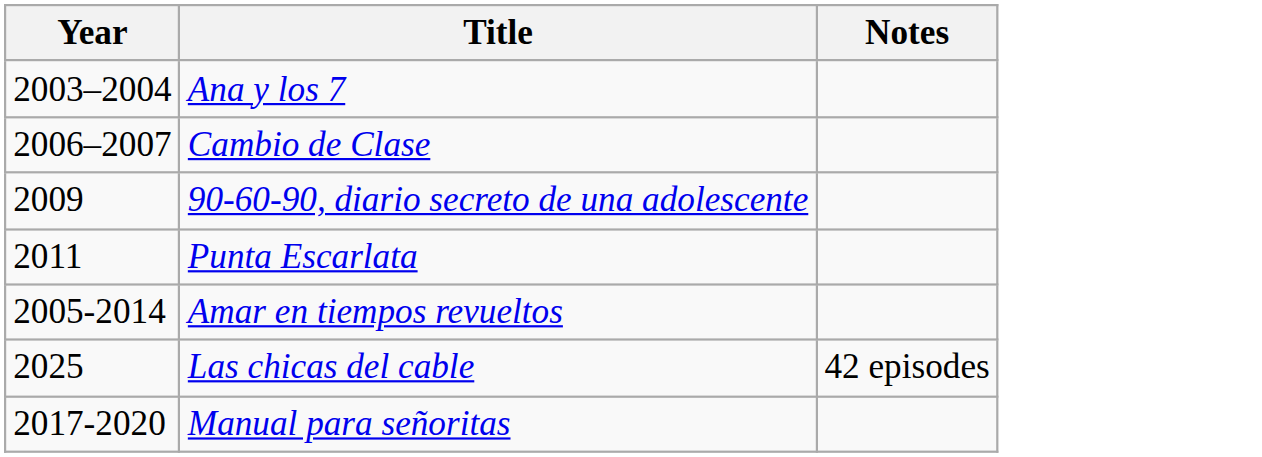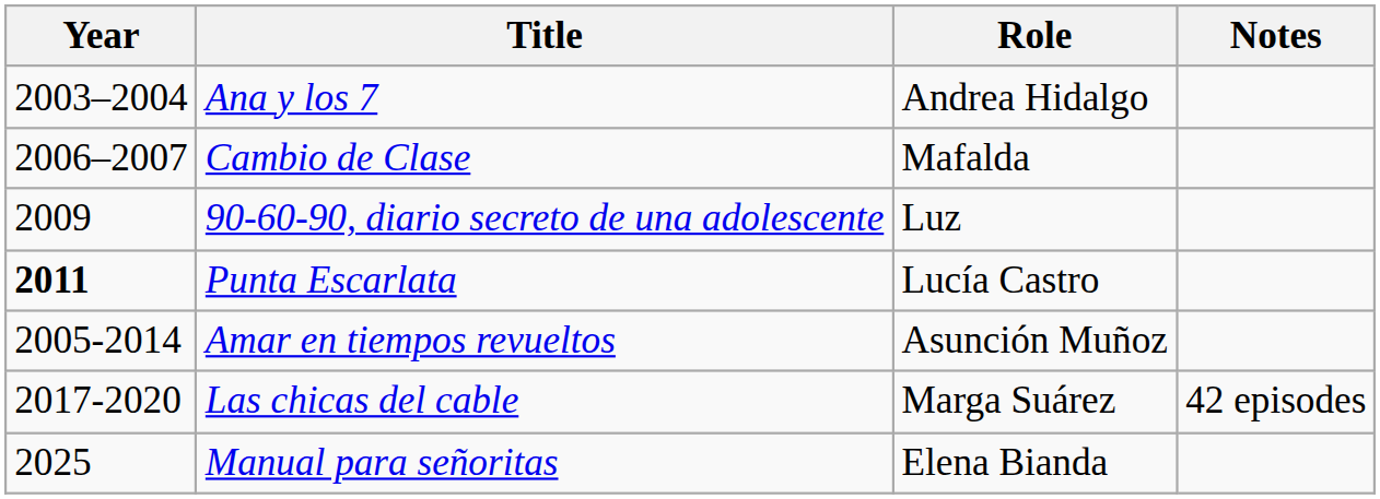 <table class="wikitable sortable">
 <tr>
 <th>Year</th>
 <th>Title</th>
+<th>Role</th>
 <th class="unsortable">Notes</th>
 </tr>
 <tr>
 <td>2003–2004</td>
 <td><em><a href='#'>Ana y los 7</a></em></td>
+<td>Andrea Hidalgo</td>
 <td></td>
 </tr>
 <tr>
 <td>2006–2007</td>
 <td><em><a href='#'>Cambio de Clase</a></em></td>
+<td>Mafalda</td>
 <td></td>
 </tr>
 <tr>
 <td>2009</td>
 <td><em><a href='#'>90-60-90, diario secreto de una adolescente</a></em></td>
+<td>Luz</td>
 <td></td>
 </tr>
 <tr>
-<td>2011</td>
+<td><strong>2011</strong></td>
 <td><em><a href='#'>Punta Escarlata</a></em></td>
+<td>Lucía Castro</td>
 <td></td>
 </tr>
 <tr>
 <td>2005-2014</td>
 <td><em><a href='#'>Amar en tiempos revueltos</a></em></td>
+<td>Asunción Muñoz</td>
 <td></td>
 </tr>
 <tr>
-<td>2025</td>
+<td>2017-2020</td>
 <td><em><a href='#'>Las chicas del cable</a></em></td>
+<td>Marga Suárez</td>
 <td>42 episodes</td>
 </tr>
 <tr>
-<td>2017-2020</td>
+<td>2025</td>
 <td><em><a href='#'>Manual para señoritas</a></em></td>
+<td>Elena Bianda</td>
 <td></td>
 </tr>
 </table>
